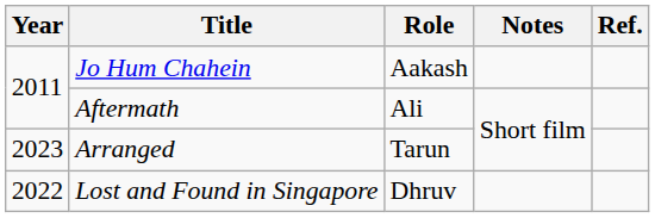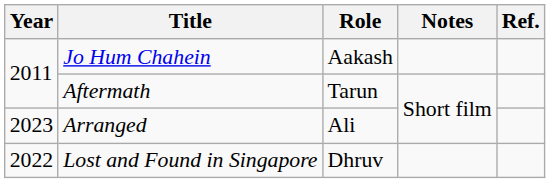 <table class="wikitable sortable">
 <tr>
 <th>Year</th>
 <th>Title</th>
 <th>Role</th>
 <th class="unsortable">Notes</th>
 <th class="unsortable">Ref.</th>
 </tr>
 <tr>
 <td rowspan="2">2011</td>
 <td><em><a href='#'>Jo Hum Chahein</a></em></td>
 <td>Aakash</td>
 <td></td>
 <td style="text-align:center;"></td>
 </tr>
 <tr>
 <td><em>Aftermath</em></td>
-<td>Ali</td>
+<td>Tarun</td>
 <td rowspan="2">Short film</td>
 <td></td>
 </tr>
 <tr>
 <td>2023</td>
 <td><em>Arranged</em></td>
-<td>Tarun</td>
+<td>Ali</td>
 <td style="text-align:center;"></td>
 </tr>
 <tr>
 <td>2022</td>
 <td><em>Lost and Found in Singapore</em></td>
 <td>Dhruv</td>
 <td></td>
 <td style="text-align:center;"></td>
 </tr>
 </table>
